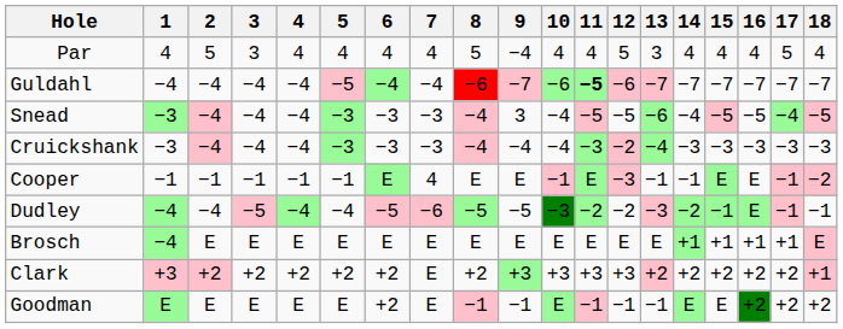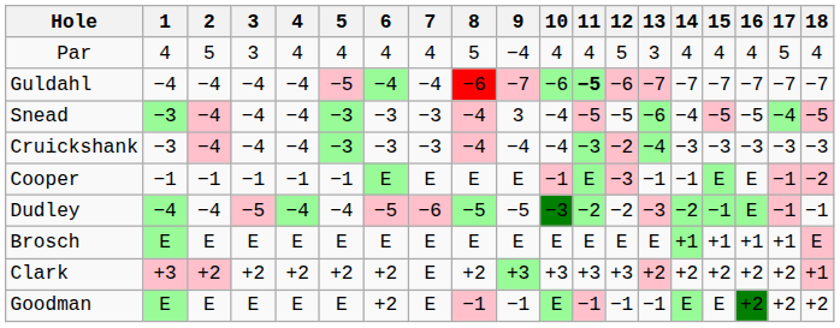 <table class="wikitable" style="text-align:center">
 <tr>
 <th>Hole</th>
 <th> 1 </th>
 <th> 2 </th>
 <th> 3 </th>
 <th> 4 </th>
 <th> 5 </th>
 <th> 6 </th>
 <th> 7 </th>
 <th> 8 </th>
 <th> 9 </th>
 <th>10</th>
 <th>11</th>
 <th>12</th>
 <th>13</th>
 <th>14</th>
 <th>15</th>
 <th>16</th>
 <th>17</th>
 <th>18</th>
 </tr>
 <tr>
 <td>Par</td>
 <td>4</td>
 <td>5</td>
 <td>3</td>
 <td>4</td>
 <td>4</td>
 <td>4</td>
 <td>4</td>
 <td>5</td>
 <td>−4</td>
 <td>4</td>
 <td>4</td>
 <td>5</td>
 <td>3</td>
 <td>4</td>
 <td>4</td>
 <td>4</td>
 <td>5</td>
 <td>4</td>
 </tr>
 <tr>
 <td align=left> Guldahl</td>
 <td>−4</td>
 <td>−4</td>
 <td>−4</td>
 <td>−4</td>
 <td style="background: Pink;">−5</td>
 <td style="background: PaleGreen;">−4</td>
 <td>−4</td>
 <td style="background: Red;">−6</td>
 <td style="background: Pink;">−7</td>
 <td style="background: PaleGreen;">−6</td>
 <td style="background: PaleGreen;"><strong>−5</strong></td>
 <td style="background: Pink;">−6</td>
 <td style="background: Pink;">−7</td>
 <td>−7</td>
 <td>−7</td>
 <td>−7</td>
 <td>−7</td>
 <td>−7</td>
 </tr>
 <tr>
 <td align=left> Snead</td>
 <td style="background: PaleGreen;">−3</td>
 <td style="background: Pink;">−4</td>
 <td>−4</td>
 <td>−4</td>
 <td style="background: PaleGreen;">−3</td>
 <td>−3</td>
 <td>−3</td>
 <td style="background: Pink;">−4</td>
 <td>3</td>
 <td>−4</td>
 <td style="background: Pink;">−5</td>
 <td>−5</td>
 <td style="background: PaleGreen;">−6</td>
 <td>−4</td>
 <td style="background: Pink;">−5</td>
 <td>−5</td>
 <td style="background: PaleGreen;">−4</td>
 <td style="background: Pink;">−5</td>
 </tr>
 <tr>
 <td align=left> Cruickshank</td>
 <td>−3</td>
 <td style="background: Pink;">−4</td>
 <td>−4</td>
 <td>−4</td>
 <td style="background: PaleGreen;">−3</td>
 <td>−3</td>
 <td>−3</td>
 <td style="background: Pink;">−4</td>
 <td>−4</td>
 <td>−4</td>
 <td style="background: PaleGreen;">−3</td>
 <td style="background: Pink;">−2</td>
 <td style="background: PaleGreen;">−4</td>
 <td>−3</td>
 <td>−3</td>
 <td>−3</td>
 <td>−3</td>
 <td>−3</td>
 </tr>
 <tr>
 <td align=left> Cooper</td>
 <td>−1</td>
 <td>−1</td>
 <td>−1</td>
 <td>−1</td>
 <td>−1</td>
 <td style="background: PaleGreen;">E</td>
-<td>4</td>
+<td>E</td>
 <td>E</td>
 <td>E</td>
 <td style="background: Pink;">−1</td>
 <td style="background: PaleGreen;">E</td>
 <td style="background: Pink;">−3</td>
 <td>−1</td>
 <td>−1</td>
 <td style="background: PaleGreen;">E</td>
 <td>E</td>
 <td style="background: Pink;">−1</td>
 <td style="background: Pink;">−2</td>
 </tr>
 <tr>
 <td align=left> Dudley</td>
 <td style="background: PaleGreen;">−4</td>
 <td>−4</td>
 <td style="background: Pink;">−5</td>
 <td style="background: PaleGreen;">−4</td>
 <td>−4</td>
 <td style="background: Pink;">−5</td>
 <td style="background: Pink;">−6</td>
 <td style="background: PaleGreen;">−5</td>
 <td>−5</td>
 <td style="background: Green;">−3</td>
 <td style="background: PaleGreen;">−2</td>
 <td>−2</td>
 <td style="background: Pink;">−3</td>
 <td style="background: PaleGreen;">−2</td>
 <td style="background: PaleGreen;">−1</td>
 <td style="background: PaleGreen;">E</td>
 <td style="background: Pink;">−1</td>
 <td>−1</td>
 </tr>
 <tr>
 <td align=left> Brosch</td>
-<td style="background: PaleGreen;">−4</td>
+<td style="background: PaleGreen;">E</td>
 <td>E</td>
 <td>E</td>
 <td>E</td>
 <td>E</td>
 <td>E</td>
 <td>E</td>
 <td>E</td>
 <td>E</td>
 <td>E</td>
 <td>E</td>
 <td>E</td>
 <td>E</td>
 <td style="background: PaleGreen;">+1</td>
 <td>+1</td>
 <td>+1</td>
 <td>+1</td>
 <td style="background: Pink;">E</td>
 </tr>
 <tr>
 <td align=left> Clark</td>
 <td style="background: Pink;">+3</td>
 <td style="background: Pink;">+2</td>
 <td>+2</td>
 <td>+2</td>
 <td>+2</td>
 <td>+2</td>
 <td>E</td>
 <td>+2</td>
 <td style="background: PaleGreen;">+3</td>
 <td>+3</td>
 <td>+3</td>
 <td>+3</td>
 <td style="background: Pink;">+2</td>
 <td>+2</td>
 <td>+2</td>
 <td>+2</td>
 <td>+2</td>
 <td style="background: Pink;">+1</td>
 </tr>
 <tr>
 <td align=left> Goodman</td>
 <td style="background: PaleGreen;">E</td>
 <td>E</td>
 <td>E</td>
 <td>E</td>
 <td>E</td>
 <td>+2</td>
 <td>E</td>
 <td style="background: Pink;">−1</td>
 <td>−1</td>
 <td style="background: PaleGreen;">E</td>
 <td style="background: Pink;">−1</td>
 <td>−1</td>
 <td>−1</td>
 <td style="background: PaleGreen;">E</td>
 <td>E</td>
 <td style="background: Green;">+2</td>
 <td>+2</td>
 <td>+2</td>
 </tr>
 </table>
